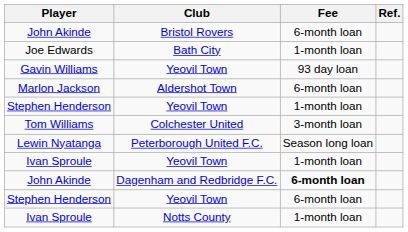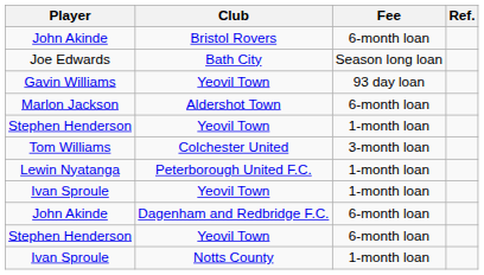 <table class="wikitable" style="text-align: center">
 <tr>
 <th>Player</th>
 <th>Club</th>
 <th>Fee</th>
 <th>Ref.</th>
 </tr>
 <tr>
 <td><a href='#'>John Akinde</a></td>
 <td><a href='#'>Bristol Rovers</a></td>
 <td>6-month loan</td>
 <td></td>
 </tr>
 <tr>
 <td>Joe Edwards</td>
 <td><a href='#'>Bath City</a></td>
-<td>1-month loan</td>
+<td>Season long loan</td>
 <td></td>
 </tr>
 <tr>
 <td><a href='#'>Gavin Williams</a></td>
 <td><a href='#'>Yeovil Town</a></td>
 <td>93 day loan</td>
 <td></td>
 </tr>
 <tr>
 <td><a href='#'>Marlon Jackson</a></td>
 <td><a href='#'>Aldershot Town</a></td>
 <td>6-month loan</td>
 <td></td>
 </tr>
 <tr>
 <td><a href='#'>Stephen Henderson</a></td>
 <td><a href='#'>Yeovil Town</a></td>
 <td>1-month loan</td>
 <td></td>
 </tr>
 <tr>
 <td><a href='#'>Tom Williams</a></td>
 <td><a href='#'>Colchester United</a></td>
 <td>3-month loan</td>
 <td></td>
 </tr>
 <tr>
 <td><a href='#'>Lewin Nyatanga</a></td>
 <td><a href='#'>Peterborough United F.C.</a></td>
-<td>Season long loan</td>
+<td>1-month loan</td>
 <td></td>
 </tr>
 <tr>
 <td><a href='#'>Ivan Sproule</a></td>
 <td><a href='#'>Yeovil Town</a></td>
 <td>1-month loan</td>
 <td></td>
 </tr>
 <tr>
 <td><a href='#'>John Akinde</a></td>
 <td><a href='#'>Dagenham and Redbridge F.C.</a></td>
-<td><strong>6-month loan</strong></td>
+<td>6-month loan</td>
 <td></td>
 </tr>
 <tr>
 <td><a href='#'>Stephen Henderson</a></td>
 <td><a href='#'>Yeovil Town</a></td>
 <td>6-month loan</td>
 <td></td>
 </tr>
 <tr>
 <td><a href='#'>Ivan Sproule</a></td>
 <td><a href='#'>Notts County</a></td>
 <td>1-month loan</td>
 <td></td>
 </tr>
 </table>
